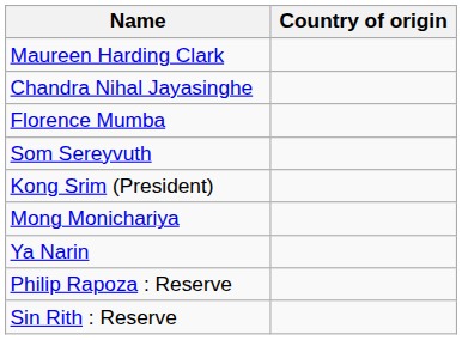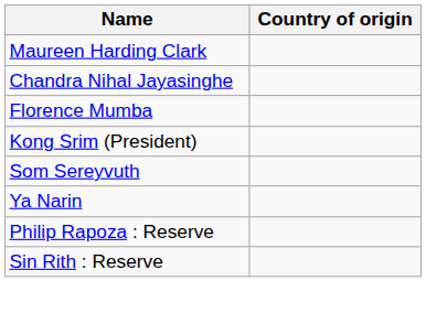 <table class="wikitable" style="width:350px;">
 <tr>
 <th>Name</th>
 <th>Country of origin</th>
 </tr>
 <tr>
 <td><a href='#'>Maureen Harding Clark</a></td>
 <td></td>
 </tr>
 <tr>
 <td><a href='#'>Chandra Nihal Jayasinghe</a></td>
 <td></td>
 </tr>
 <tr>
 <td><a href='#'>Florence Mumba</a></td>
 <td></td>
 </tr>
 <tr>
-<td><a href='#'>Som Sereyvuth</a></td>
-<td></td>
-</tr>
-<tr>
 <td><a href='#'>Kong Srim</a> (President)</td>
 <td></td>
 </tr>
 <tr>
-<td><a href='#'>Mong Monichariya</a></td>
+<td><a href='#'>Som Sereyvuth</a></td>
 <td></td>
 </tr>
 <tr>
 <td><a href='#'>Ya Narin</a></td>
 <td></td>
 </tr>
 <tr>
 <td><a href='#'>Philip Rapoza</a> : Reserve</td>
 <td></td>
 </tr>
 <tr>
 <td><a href='#'>Sin Rith</a> : Reserve</td>
 <td></td>
 </tr>
 </table>
